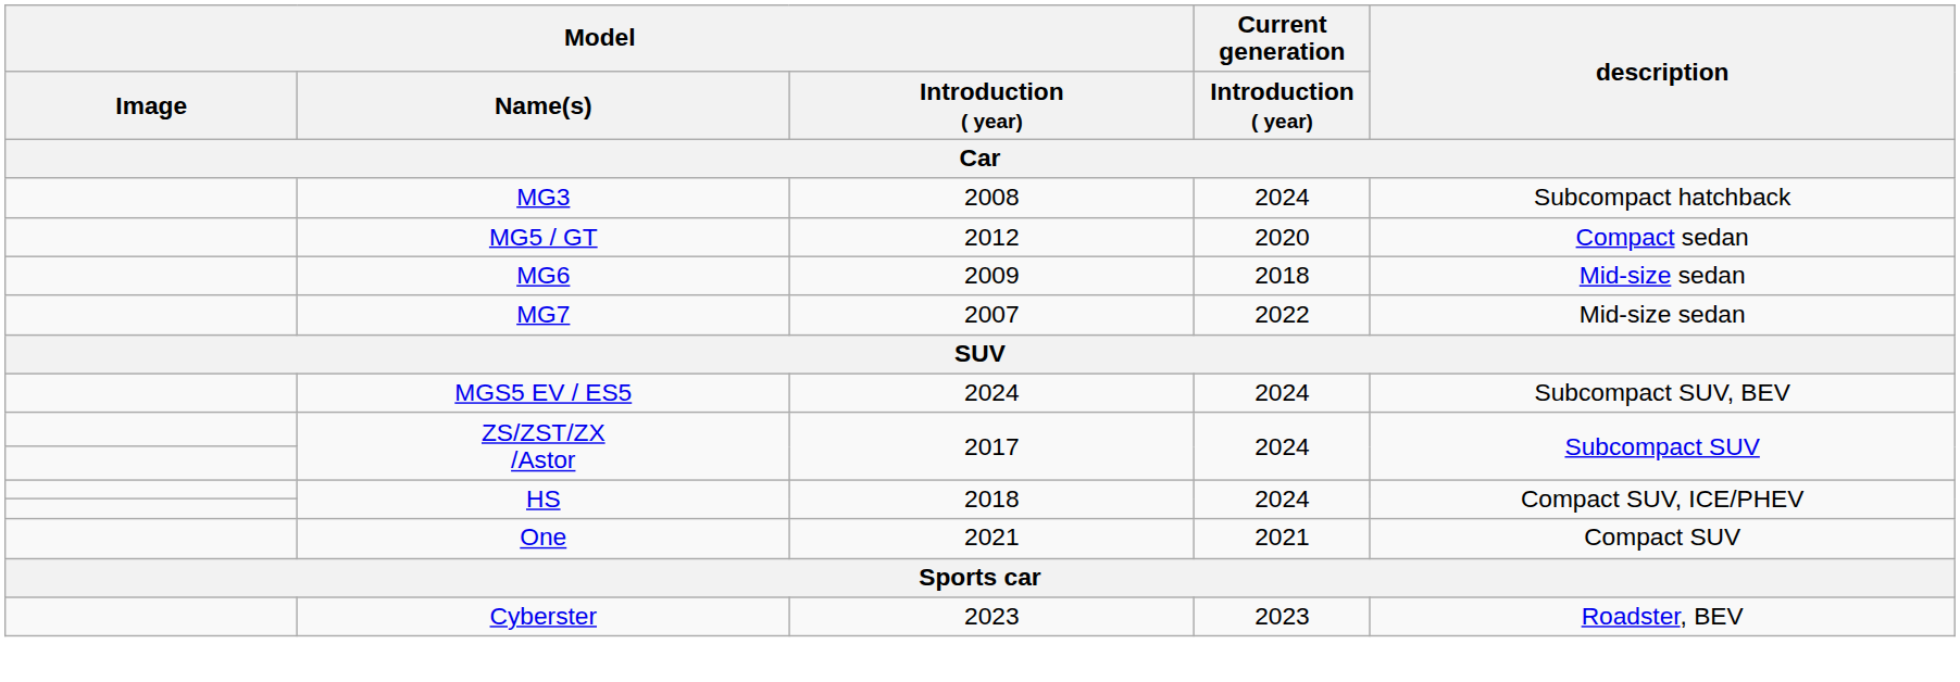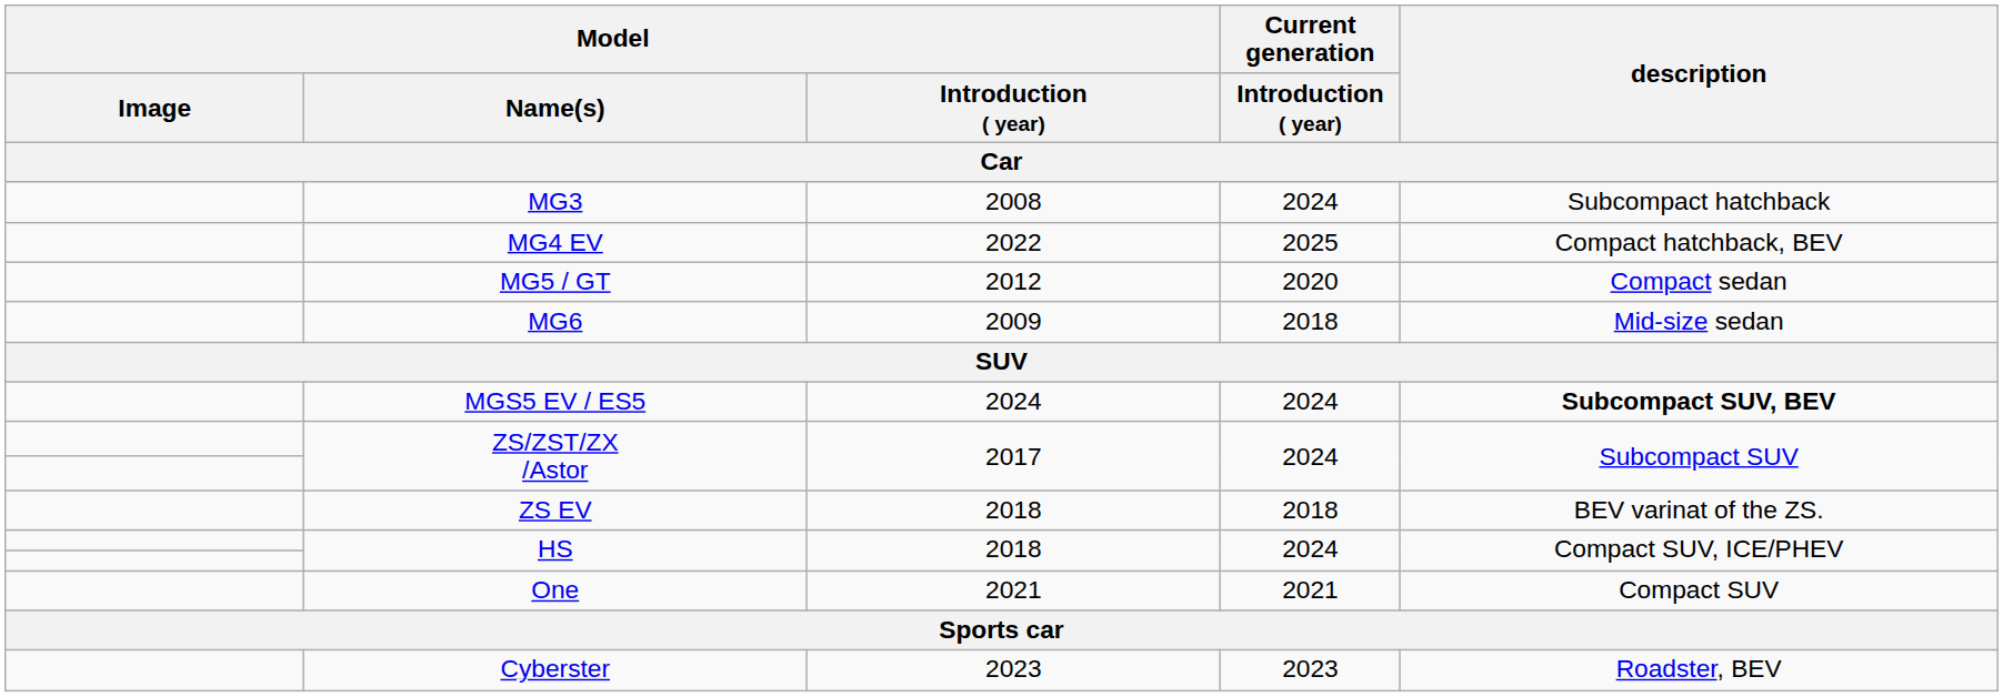 <table class="wikitable sortable" style="text-align: center; width: 100%">
 <tr>
 <th colspan="3">Model</th>
 <th>Current generation</th>
 <th rowspan="2" width="30%" class="unsortable">description</th>
 </tr>
 <tr>
 <th width="15%" class="unsortable">Image</th>
 <th>Name(s)</th>
 <th>Introduction<br><small>( year)</small></th>
 <th width="9%">Introduction<br><small>( year)</small></th>
 </tr>
 <tr>
 <th colspan="5">Car</th>
 </tr>
 <tr>
 <td></td>
 <td><a href='#'>MG3</a></td>
 <td>2008</td>
 <td>2024</td>
 <td>Subcompact hatchback</td>
 </tr>
 <tr>
 <td></td>
+<td><a href='#'>MG4 EV</a></td>
+<td>2022</td>
+<td>2025</td>
+<td>Compact hatchback, BEV</td>
+</tr>
+<tr>
+<td></td>
 <td><a href='#'>MG5 / GT</a></td>
 <td>2012</td>
 <td>2020</td>
 <td><a href='#'>Compact</a> sedan</td>
 </tr>
 <tr>
 <td></td>
 <td><a href='#'>MG6</a></td>
 <td>2009</td>
 <td>2018</td>
 <td><a href='#'>Mid-size</a> sedan</td>
 </tr>
 <tr>
-<td></td>
-<td><a href='#'>MG7</a></td>
-<td>2007</td>
-<td>2022</td>
-<td>Mid-size sedan</td>
-</tr>
-<tr>
 <th colspan="5">SUV</th>
 </tr>
 <tr>
 <td></td>
 <td><a href='#'>MGS5 EV / ES5</a></td>
 <td>2024</td>
 <td>2024</td>
-<td>Subcompact SUV, BEV</td>
+<td><strong>Subcompact SUV, BEV</strong></td>
 </tr>
 <tr>
 <td></td>
 <td rowspan="2"><a href='#'>ZS/ZST/ZX<br>/Astor</a></td>
 <td rowspan="2">2017</td>
 <td rowspan="2">2024</td>
 <td rowspan="2"><a href='#'>Subcompact SUV</a></td>
 </tr>
 <tr>
 <td></td>
+</tr>
+<tr>
+<td></td>
+<td><a href='#'>ZS EV</a></td>
+<td>2018</td>
+<td>2018</td>
+<td>BEV varinat of the ZS.</td>
 </tr>
 <tr>
 <td></td>
 <td rowspan="2"><a href='#'>HS</a></td>
 <td rowspan="2">2018</td>
 <td rowspan="2">2024</td>
 <td rowspan="2">Compact SUV, ICE/PHEV</td>
 </tr>
 <tr>
 <td></td>
 </tr>
 <tr>
 <td></td>
 <td><a href='#'>One</a></td>
 <td>2021</td>
 <td>2021</td>
 <td>Compact SUV</td>
 </tr>
 <tr>
 <th colspan="5">Sports car</th>
 </tr>
 <tr>
 <td></td>
 <td><a href='#'>Cyberster</a></td>
 <td>2023</td>
 <td>2023</td>
 <td><a href='#'>Roadster</a>, BEV</td>
 </tr>
 </table>
